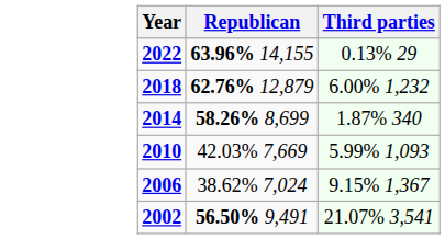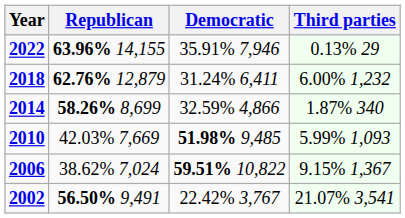 <table class="wikitable" style="float:right; font-size:95%;">
 <tr bgcolor=lightgrey>
 <th>Year</th>
 <th><a href='#'>Republican</a></th>
+<th><a href='#'>Democratic</a></th>
 <th><a href='#'>Third parties</a></th>
 </tr>
 <tr>
 <td style="text-align:center;" ><strong><a href='#'>2022</a></strong></td>
 <td style="text-align:center;" ><strong>63.96%</strong> <em>14,155</em></td>
+<td style="text-align:center;" >35.91% <em>7,946</em></td>
 <td style="text-align:center; background:honeyDew;">0.13% <em>29</em></td>
 </tr>
 <tr>
 <td style="text-align:center;" ><strong><a href='#'>2018</a></strong></td>
 <td style="text-align:center;" ><strong>62.76%</strong> <em>12,879</em></td>
+<td style="text-align:center;" >31.24% <em>6,411</em></td>
 <td style="text-align:center; background:honeyDew;">6.00% <em>1,232</em></td>
 </tr>
 <tr>
 <td style="text-align:center;" ><strong><a href='#'>2014</a></strong></td>
 <td style="text-align:center;" ><strong>58.26%</strong> <em>8,699</em></td>
+<td style="text-align:center;" >32.59% <em>4,866</em></td>
 <td style="text-align:center; background:honeyDew;">1.87% <em>340</em></td>
 </tr>
 <tr>
 <td style="text-align:center;" ><strong><a href='#'>2010</a></strong></td>
 <td style="text-align:center;" >42.03% <em>7,669</em></td>
+<td style="text-align:center;" ><strong>51.98%</strong> <em>9,485</em></td>
 <td style="text-align:center; background:honeyDew;">5.99% <em>1,093</em></td>
 </tr>
 <tr>
 <td style="text-align:center;" ><strong><a href='#'>2006</a></strong></td>
 <td style="text-align:center;" >38.62% <em>7,024</em></td>
+<td style="text-align:center;" ><strong>59.51%</strong> <em>10,822</em></td>
 <td style="text-align:center; background:honeyDew;">9.15% <em>1,367</em></td>
 </tr>
 <tr>
 <td style="text-align:center;" ><strong><a href='#'>2002</a></strong></td>
 <td style="text-align:center;" ><strong>56.50%</strong> <em>9,491</em></td>
+<td style="text-align:center;" >22.42% <em>3,767</em></td>
 <td style="text-align:center; background:honeyDew;">21.07% <em>3,541</em></td>
 </tr>
 </table>
